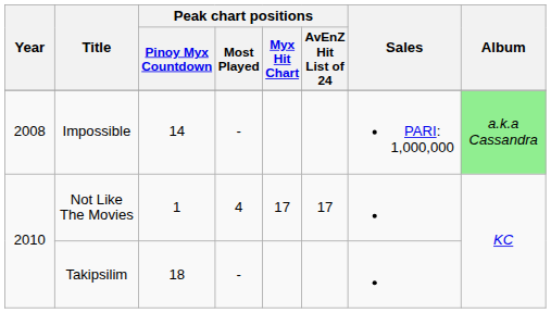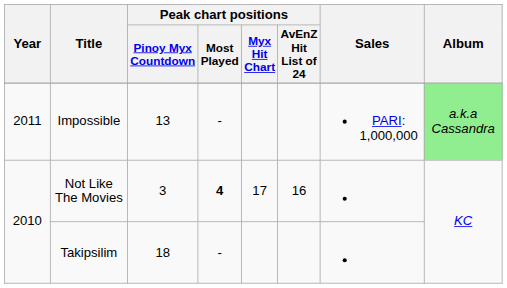 <table class="wikitable plainrowheaders" style="text-align:center;">
 <tr>
 <th scope="col" rowspan="2" style="width:15em;">Year</th>
 <th scope="col" rowspan="2" style="width:15em;">Title</th>
 <th scope="col" colspan="4">Peak chart positions</th>
 <th scope="col" rowspan="2" style="width:15em;">Sales</th>
 <th scope="col" rowspan="2" style="width:15em;">Album</th>
 </tr>
 <tr>
 <th scope="col" style="width:2.5em;font-size:90%;"><a href='#'>Pinoy Myx Countdown</a></th>
 <th scope="col" style="width:2.5em;font-size:90%;">Most Played</th>
 <th scope="col" style="width:2.5em;font-size:90%;"><a href='#'>Myx Hit Chart</a></th>
 <th scope="col" style="width:2.5em;font-size:90%;">AvEnZ Hit List of 24</th>
 </tr>
 <tr>
 </tr>
 <tr>
-<td>2008</td>
+<td>2011</td>
 <td>Impossible</td>
-<td>14</td>
+<td>13</td>
 <td>-</td>
 <td></td>
 <td></td>
 <td><br><ul><li><a href='#'>PARI</a>: 1,000,000</li></ul></td>
 <td style="background: lightgreen;"><em>a.k.a Cassandra</em></td>
 </tr>
 <tr>
 <td rowspan="2">2010</td>
 <td>Not Like The Movies</td>
-<td>1</td>
-<td>4</td>
+<td>3</td>
+<td><strong>4</strong></td>
 <td>17</td>
-<td>17</td>
+<td>16</td>
 <td><br><ul><li></li></ul></td>
 <td rowspan="2"><em><a href='#'>KC</a></em></td>
 </tr>
 <tr>
 <td>Takipsilim</td>
 <td>18</td>
 <td>-</td>
 <td></td>
 <td></td>
 <td><br><ul><li></li></ul></td>
 </tr>
 </table>
